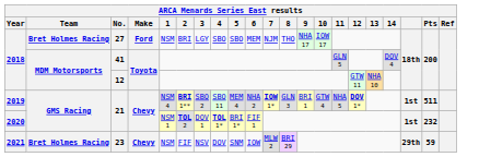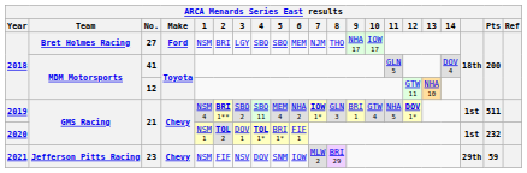 <table class="wikitable" style="text-align:center; font-size:75%">
 <tr>
 <th colspan=21><a href='#'>ARCA Menards Series East</a> results</th>
 </tr>
 <tr>
 <th>Year</th>
 <th>Team</th>
 <th>No.</th>
 <th>Make</th>
 <th>1</th>
 <th>2</th>
 <th>3</th>
 <th>4</th>
 <th>5</th>
 <th>6</th>
 <th>7</th>
 <th>8</th>
 <th>9</th>
 <th>10</th>
 <th>11</th>
 <th>12</th>
 <th>13</th>
 <th>14</th>
 <th></th>
 <th>Pts</th>
 <th>Ref</th>
 </tr>
 <tr>
 <th rowspan=3><a href='#'>2018</a></th>
 <th><a href='#'>Bret Holmes Racing</a></th>
 <th>27</th>
 <th><a href='#'>Ford</a></th>
 <td><a href='#'>NSM</a></td>
 <td><a href='#'>BRI</a></td>
 <td><a href='#'>LGY</a></td>
 <td><a href='#'>SBO</a></td>
 <td><a href='#'>SBO</a></td>
 <td><a href='#'>MEM</a></td>
 <td><a href='#'>NJM</a></td>
 <td><a href='#'>THO</a></td>
 <td style="background:#DFFFDF;"><a href='#'>NHA</a><br><small>17</small></td>
 <td style="background:#DFFFDF;"><a href='#'>IOW</a><br><small>17</small></td>
 <td colspan=4></td>
 <th rowspan=3>18th</th>
 <th rowspan=3>200</th>
 <th rowspan=3></th>
 </tr>
 <tr>
 <th rowspan=2><a href='#'>MDM Motorsports</a></th>
 <th>41</th>
 <th rowspan=2><a href='#'>Toyota</a></th>
 <td colspan=10></td>
 <td style="background:#DFDFDF;"><a href='#'>GLN</a><br><small>5</small></td>
 <td colspan=2></td>
 <td style="background:#DFDFDF;"><a href='#'>DOV</a><br><small>4</small></td>
 </tr>
 <tr>
 <th>12</th>
 <td colspan=11></td>
 <td style="background:#DFFFDF;"><a href='#'>GTW</a><br><small>11</small></td>
 <td style="background:#FFDF9F;"><a href='#'>NHA</a><br><small>10</small></td>
 <td></td>
 </tr>
 <tr>
 <th><a href='#'>2019</a></th>
 <th rowspan=2><a href='#'>GMS Racing</a></th>
 <th rowspan=2>21</th>
 <th rowspan=2><a href='#'>Chevy</a></th>
 <td style="background:#DFDFDF;"><a href='#'>NSM</a><br><small>4</small></td>
 <td style="background:#FFFFBF;"><strong><a href='#'>BRI</a></strong><br><small>1**</small></td>
 <td style="background:#DFDFDF;"><a href='#'>SBO</a><br><small>2</small></td>
 <td style="background:#DFFFDF;"><a href='#'>SBO</a><br><small>11</small></td>
 <td style="background:#DFDFDF;"><a href='#'>MEM</a><br><small>4</small></td>
 <td style="background:#DFDFDF;"><a href='#'>NHA</a><br><small>2</small></td>
 <td style="background:#FFFFBF;"><strong><a href='#'>IOW</a></strong><br><small>1*</small></td>
 <td style="background:#DFDFDF;"><a href='#'>GLN</a><br><small>3</small></td>
 <td style="background:#FFFFBF;"><a href='#'>BRI</a><br><small>1</small></td>
 <td style="background:#DFDFDF;"><a href='#'>GTW</a><br><small>4</small></td>
 <td style="background:#DFDFDF;"><a href='#'>NHA</a><br><small>5</small></td>
 <td style="background:#FFFFBF;"><strong><a href='#'>DOV</a></strong><br><small>1*</small></td>
 <td colspan=2></td>
 <th>1st</th>
 <th>511</th>
 <th></th>
 </tr>
 <tr>
 <th><a href='#'>2020</a></th>
 <td style="background:#FFFFBF;"><a href='#'>NSM</a><br><small>1</small></td>
 <td style="background:#DFDFDF;"><strong><a href='#'>TOL</a></strong><br><small>2</small></td>
 <td style="background:#FFFFBF;"><a href='#'>DOV</a><br><small>1</small></td>
 <td style="background:#FFFFBF;"><strong><a href='#'>TOL</a></strong><br><small>1*</small></td>
 <td style="background:#FFFFBF;"><a href='#'>BRI</a><br><small>1*</small></td>
 <td style="background:#FFFFBF;"><a href='#'>FIF</a><br><small>1</small></td>
 <td colspan=8></td>
 <th>1st</th>
 <th>232</th>
 <th></th>
 </tr>
 <tr>
 <th><a href='#'>2021</a></th>
-<th><a href='#'>Bret Holmes Racing</a></th>
+<th><a href='#'>Jefferson Pitts Racing</a></th>
 <th>23</th>
 <th><a href='#'>Chevy</a></th>
 <td><a href='#'>NSM</a></td>
 <td><a href='#'>FIF</a></td>
 <td><a href='#'>NSV</a></td>
 <td><a href='#'>DOV</a></td>
 <td><a href='#'>SNM</a></td>
 <td><a href='#'>IOW</a></td>
 <td style="background:#DFDFDF;"><a href='#'>MLW</a><br><small>2</small></td>
 <td style="background:#EFCFFF;"><a href='#'>BRI</a><br><small>29</small></td>
 <td colspan=6></td>
 <th>29th</th>
 <th>59</th>
 <th></th>
 </tr>
 </table>
